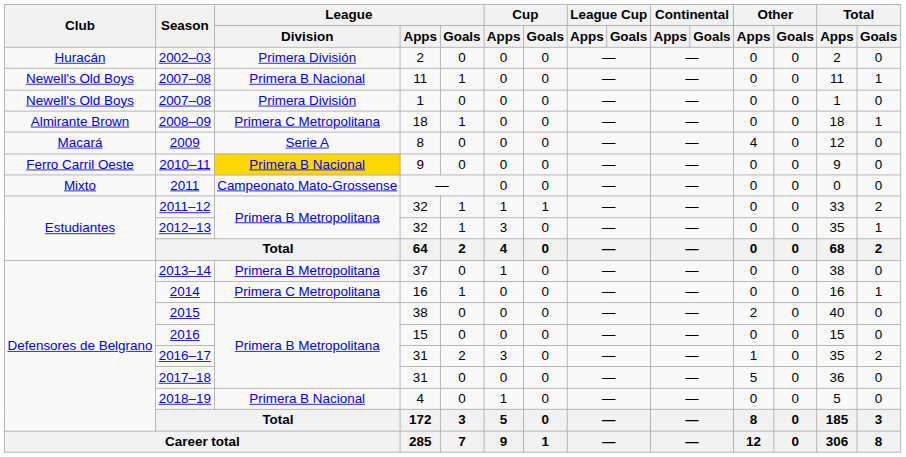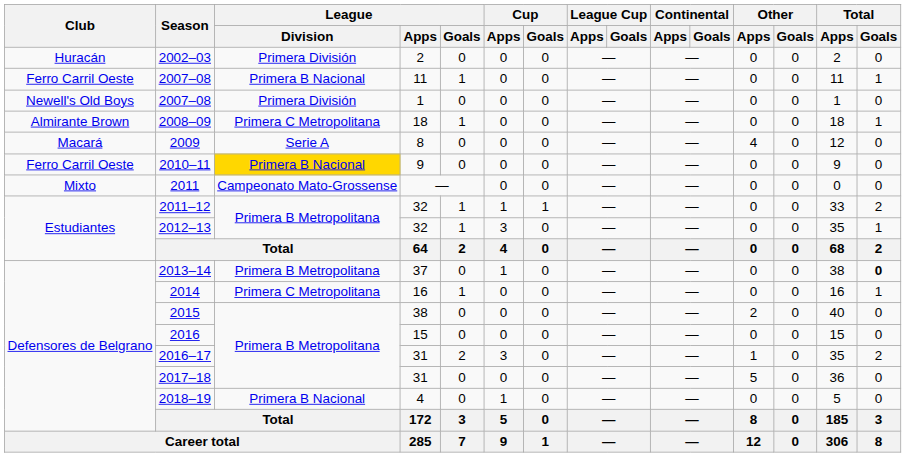 <table class="wikitable" style="text-align:center">
 <tr>
 <th rowspan="2">Club</th>
 <th rowspan="2">Season</th>
 <th colspan="3">League</th>
 <th colspan="2">Cup</th>
 <th colspan="2">League Cup</th>
 <th colspan="2">Continental</th>
 <th colspan="2">Other</th>
 <th colspan="2">Total</th>
 </tr>
 <tr>
 <th>Division</th>
 <th>Apps</th>
 <th>Goals</th>
 <th>Apps</th>
 <th>Goals</th>
 <th>Apps</th>
 <th>Goals</th>
 <th>Apps</th>
 <th>Goals</th>
 <th>Apps</th>
 <th>Goals</th>
 <th>Apps</th>
 <th>Goals</th>
 </tr>
 <tr>
 <td rowspan="1"><a href='#'>Huracán</a></td>
 <td><a href='#'>2002–03</a></td>
 <td rowspan="1"><a href='#'>Primera División</a></td>
 <td>2</td>
 <td>0</td>
 <td>0</td>
 <td>0</td>
 <td colspan="2">—</td>
 <td colspan="2">—</td>
 <td>0</td>
 <td>0</td>
 <td>2</td>
 <td>0</td>
 </tr>
 <tr>
-<td rowspan="1"><a href='#'>Newell's Old Boys</a></td>
+<td rowspan="1"><a href='#'>Ferro Carril Oeste</a></td>
 <td><a href='#'>2007–08</a></td>
 <td rowspan="1"><a href='#'>Primera B Nacional</a></td>
 <td>11</td>
 <td>1</td>
 <td>0</td>
 <td>0</td>
 <td colspan="2">—</td>
 <td colspan="2">—</td>
 <td>0</td>
 <td>0</td>
 <td>11</td>
 <td>1</td>
 </tr>
 <tr>
 <td rowspan="1"><a href='#'>Newell's Old Boys</a></td>
 <td><a href='#'>2007–08</a></td>
 <td rowspan="1"><a href='#'>Primera División</a></td>
 <td>1</td>
 <td>0</td>
 <td>0</td>
 <td>0</td>
 <td colspan="2">—</td>
 <td colspan="2">—</td>
 <td>0</td>
 <td>0</td>
 <td>1</td>
 <td>0</td>
 </tr>
 <tr>
 <td rowspan="1"><a href='#'>Almirante Brown</a></td>
 <td><a href='#'>2008–09</a></td>
 <td rowspan="1"><a href='#'>Primera C Metropolitana</a></td>
 <td>18</td>
 <td>1</td>
 <td>0</td>
 <td>0</td>
 <td colspan="2">—</td>
 <td colspan="2">—</td>
 <td>0</td>
 <td>0</td>
 <td>18</td>
 <td>1</td>
 </tr>
 <tr>
 <td rowspan="1"><a href='#'>Macará</a></td>
 <td><a href='#'>2009</a></td>
 <td rowspan="1"><a href='#'>Serie A</a></td>
 <td>8</td>
 <td>0</td>
 <td>0</td>
 <td>0</td>
 <td colspan="2">—</td>
 <td colspan="2">—</td>
 <td>4</td>
 <td>0</td>
 <td>12</td>
 <td>0</td>
 </tr>
 <tr>
 <td rowspan="1"><a href='#'>Ferro Carril Oeste</a></td>
 <td><a href='#'>2010–11</a></td>
 <td rowspan="1" style="background: gold;"><a href='#'>Primera B Nacional</a></td>
 <td>9</td>
 <td>0</td>
 <td>0</td>
 <td>0</td>
 <td colspan="2">—</td>
 <td colspan="2">—</td>
 <td>0</td>
 <td>0</td>
 <td>9</td>
 <td>0</td>
 </tr>
 <tr>
 <td rowspan="1"><a href='#'>Mixto</a></td>
 <td><a href='#'>2011</a></td>
 <td rowspan="1"><a href='#'>Campeonato Mato-Grossense</a></td>
 <td colspan="2">—</td>
 <td>0</td>
 <td>0</td>
 <td colspan="2">—</td>
 <td colspan="2">—</td>
 <td>0</td>
 <td>0</td>
 <td>0</td>
 <td>0</td>
 </tr>
 <tr>
 <td rowspan="3"><a href='#'>Estudiantes</a></td>
 <td><a href='#'>2011–12</a></td>
 <td rowspan="2"><a href='#'>Primera B Metropolitana</a></td>
 <td>32</td>
 <td>1</td>
 <td>1</td>
 <td>1</td>
 <td colspan="2">—</td>
 <td colspan="2">—</td>
 <td>0</td>
 <td>0</td>
 <td>33</td>
 <td>2</td>
 </tr>
 <tr>
 <td><a href='#'>2012–13</a></td>
 <td>32</td>
 <td>1</td>
 <td>3</td>
 <td>0</td>
 <td colspan="2">—</td>
 <td colspan="2">—</td>
 <td>0</td>
 <td>0</td>
 <td>35</td>
 <td>1</td>
 </tr>
 <tr>
 <th colspan="2">Total</th>
 <th>64</th>
 <th>2</th>
 <th>4</th>
 <th>0</th>
 <th colspan="2">—</th>
 <th colspan="2">—</th>
 <th>0</th>
 <th>0</th>
 <th>68</th>
 <th>2</th>
 </tr>
 <tr>
 <td rowspan="8"><a href='#'>Defensores de Belgrano</a></td>
 <td><a href='#'>2013–14</a></td>
 <td rowspan="1"><a href='#'>Primera B Metropolitana</a></td>
 <td>37</td>
 <td>0</td>
 <td>1</td>
 <td>0</td>
 <td colspan="2">—</td>
 <td colspan="2">—</td>
 <td>0</td>
 <td>0</td>
 <td>38</td>
-<td>0</td>
+<td><strong>0</strong></td>
 </tr>
 <tr>
 <td><a href='#'>2014</a></td>
 <td rowspan="1"><a href='#'>Primera C Metropolitana</a></td>
 <td>16</td>
 <td>1</td>
 <td>0</td>
 <td>0</td>
 <td colspan="2">—</td>
 <td colspan="2">—</td>
 <td>0</td>
 <td>0</td>
 <td>16</td>
 <td>1</td>
 </tr>
 <tr>
 <td><a href='#'>2015</a></td>
 <td rowspan="4"><a href='#'>Primera B Metropolitana</a></td>
 <td>38</td>
 <td>0</td>
 <td>0</td>
 <td>0</td>
 <td colspan="2">—</td>
 <td colspan="2">—</td>
 <td>2</td>
 <td>0</td>
 <td>40</td>
 <td>0</td>
 </tr>
 <tr>
 <td><a href='#'>2016</a></td>
 <td>15</td>
 <td>0</td>
 <td>0</td>
 <td>0</td>
 <td colspan="2">—</td>
 <td colspan="2">—</td>
 <td>0</td>
 <td>0</td>
 <td>15</td>
 <td>0</td>
 </tr>
 <tr>
 <td><a href='#'>2016–17</a></td>
 <td>31</td>
 <td>2</td>
 <td>3</td>
 <td>0</td>
 <td colspan="2">—</td>
 <td colspan="2">—</td>
 <td>1</td>
 <td>0</td>
 <td>35</td>
 <td>2</td>
 </tr>
 <tr>
 <td><a href='#'>2017–18</a></td>
 <td>31</td>
 <td>0</td>
 <td>0</td>
 <td>0</td>
 <td colspan="2">—</td>
 <td colspan="2">—</td>
 <td>5</td>
 <td>0</td>
 <td>36</td>
 <td>0</td>
 </tr>
 <tr>
 <td><a href='#'>2018–19</a></td>
 <td rowspan="1"><a href='#'>Primera B Nacional</a></td>
 <td>4</td>
 <td>0</td>
 <td>1</td>
 <td>0</td>
 <td colspan="2">—</td>
 <td colspan="2">—</td>
 <td>0</td>
 <td>0</td>
 <td>5</td>
 <td>0</td>
 </tr>
 <tr>
 <th colspan="2">Total</th>
 <th>172</th>
 <th>3</th>
 <th>5</th>
 <th>0</th>
 <th colspan="2">—</th>
 <th colspan="2">—</th>
 <th>8</th>
 <th>0</th>
 <th>185</th>
 <th>3</th>
 </tr>
 <tr>
 <th colspan="3">Career total</th>
 <th>285</th>
 <th>7</th>
 <th>9</th>
 <th>1</th>
 <th colspan="2">—</th>
 <th colspan="2">—</th>
 <th>12</th>
 <th>0</th>
 <th>306</th>
 <th>8</th>
 </tr>
 </table>
